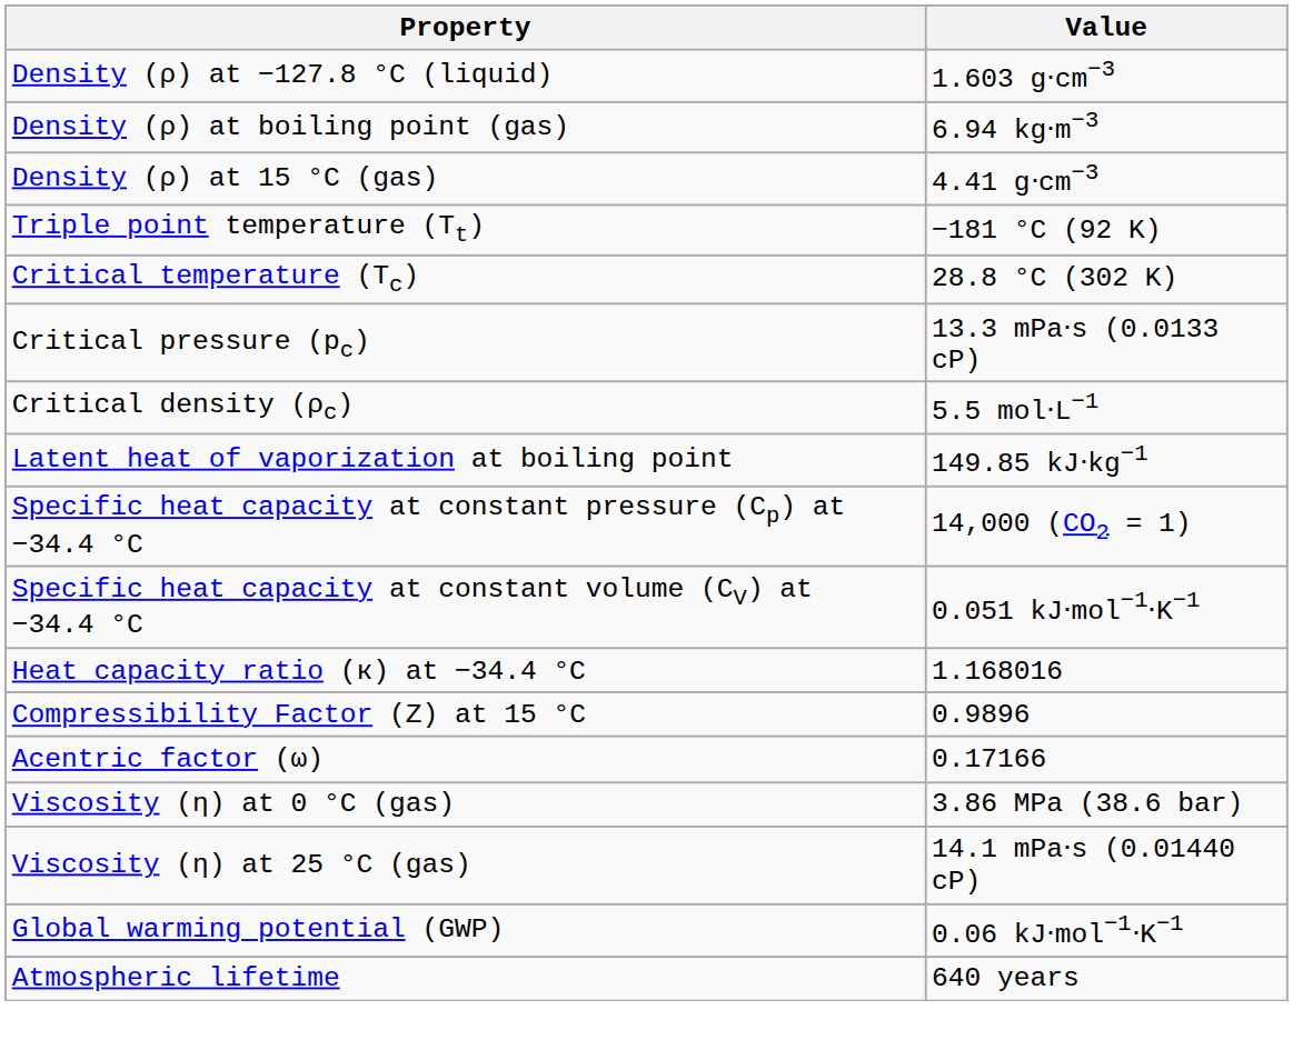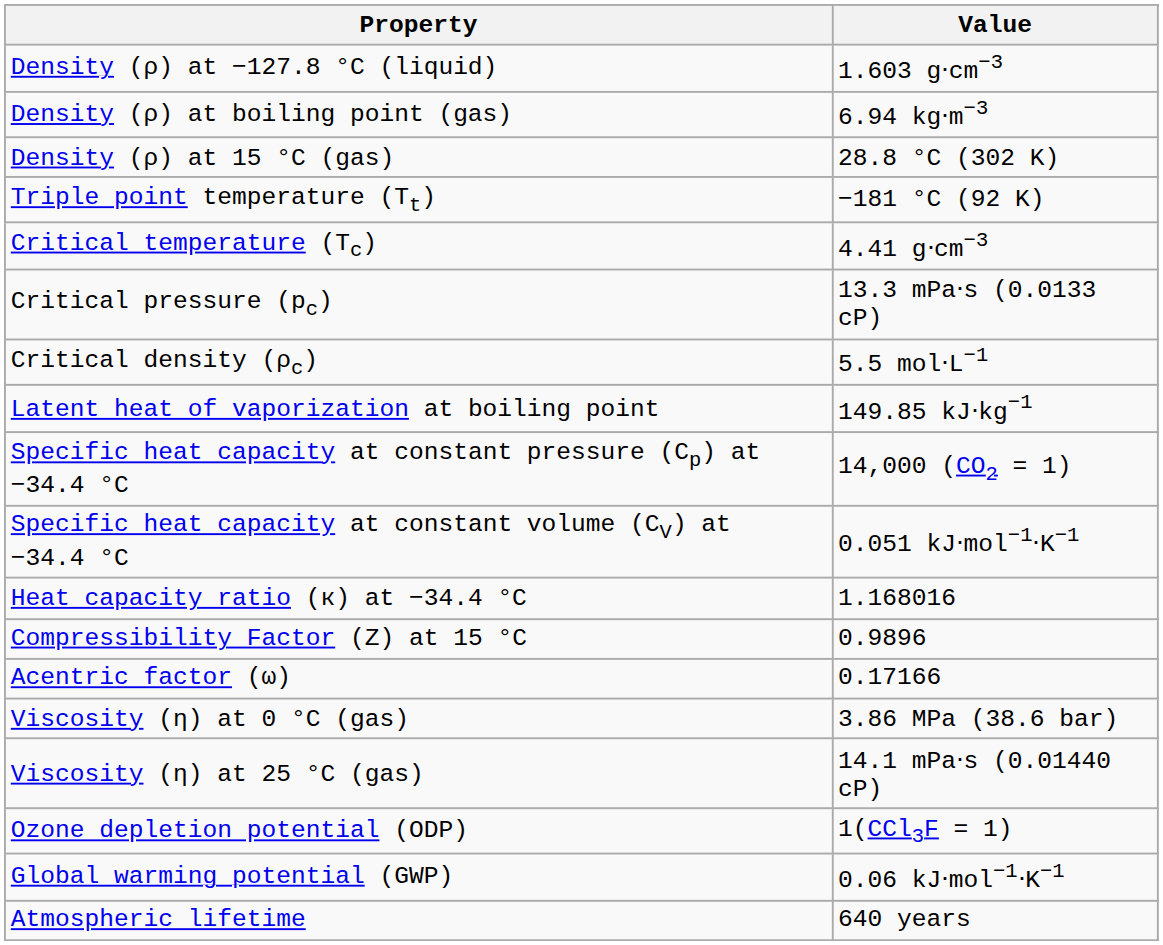 <table class="wikitable">
 <tr>
 <th>Property</th>
 <th>Value</th>
 </tr>
 <tr>
 <td><a href='#'>Density</a> (ρ) at −127.8 °C (liquid)</td>
 <td>1.603 g⋅cm<sup>−3</sup></td>
 </tr>
 <tr>
 <td><a href='#'>Density</a> (ρ) at boiling point (gas)</td>
 <td>6.94 kg⋅m<sup>−3</sup></td>
 </tr>
 <tr>
 <td><a href='#'>Density</a> (ρ) at 15 °C (gas)</td>
-<td>4.41 g⋅cm<sup>−3</sup></td>
+<td>28.8 °C (302 K)</td>
 </tr>
 <tr>
 <td><a href='#'>Triple point</a> temperature (T<sub>t</sub>)</td>
 <td>−181 °C (92 K)</td>
 </tr>
 <tr>
 <td><a href='#'>Critical temperature</a> (T<sub>c</sub>)</td>
-<td>28.8 °C (302 K)</td>
+<td>4.41 g⋅cm<sup>−3</sup></td>
 </tr>
 <tr>
 <td>Critical pressure (p<sub>c</sub>)</td>
 <td>13.3 mPa⋅s (0.0133 cP)</td>
 </tr>
 <tr>
 <td>Critical density (ρ<sub>c</sub>)</td>
 <td>5.5 mol⋅L<sup>−1</sup></td>
 </tr>
 <tr>
 <td><a href='#'>Latent heat of vaporization</a> at boiling point</td>
 <td>149.85 kJ⋅kg<sup>−1</sup></td>
 </tr>
 <tr>
 <td><a href='#'>Specific heat capacity</a> at constant pressure (C<sub>p</sub>) at −34.4 °C</td>
 <td>14,000 (<a href='#'>CO<sub>2</sub></a> = 1)</td>
 </tr>
 <tr>
 <td><a href='#'>Specific heat capacity</a> at constant volume (C<sub>V</sub>) at −34.4 °C</td>
 <td>0.051 kJ⋅mol<sup>−1</sup>⋅K<sup>−1</sup></td>
 </tr>
 <tr>
 <td><a href='#'>Heat capacity ratio</a> (к) at −34.4 °C</td>
 <td>1.168016</td>
 </tr>
 <tr>
 <td><a href='#'>Compressibility Factor</a> (Z) at 15 °C</td>
 <td>0.9896</td>
 </tr>
 <tr>
 <td><a href='#'>Acentric factor</a> (ω)</td>
 <td>0.17166</td>
 </tr>
 <tr>
 <td><a href='#'>Viscosity</a> (η) at 0 °C (gas)</td>
 <td>3.86 MPa (38.6 bar)</td>
 </tr>
 <tr>
 <td><a href='#'>Viscosity</a> (η) at 25 °C (gas)</td>
 <td>14.1 mPa⋅s (0.01440 cP)</td>
 </tr>
 <tr>
+<td><a href='#'>Ozone depletion potential</a> (ODP)</td>
+<td>1(<a href='#'>CCl<sub>3</sub>F</a> = 1)</td>
+</tr>
+<tr>
 <td><a href='#'>Global warming potential</a> (GWP)</td>
 <td>0.06 kJ⋅mol<sup>−1</sup>⋅K<sup>−1</sup></td>
 </tr>
 <tr>
 <td><a href='#'>Atmospheric lifetime</a></td>
 <td>640 years</td>
 </tr>
 <tr>
 </tr>
 </table>
